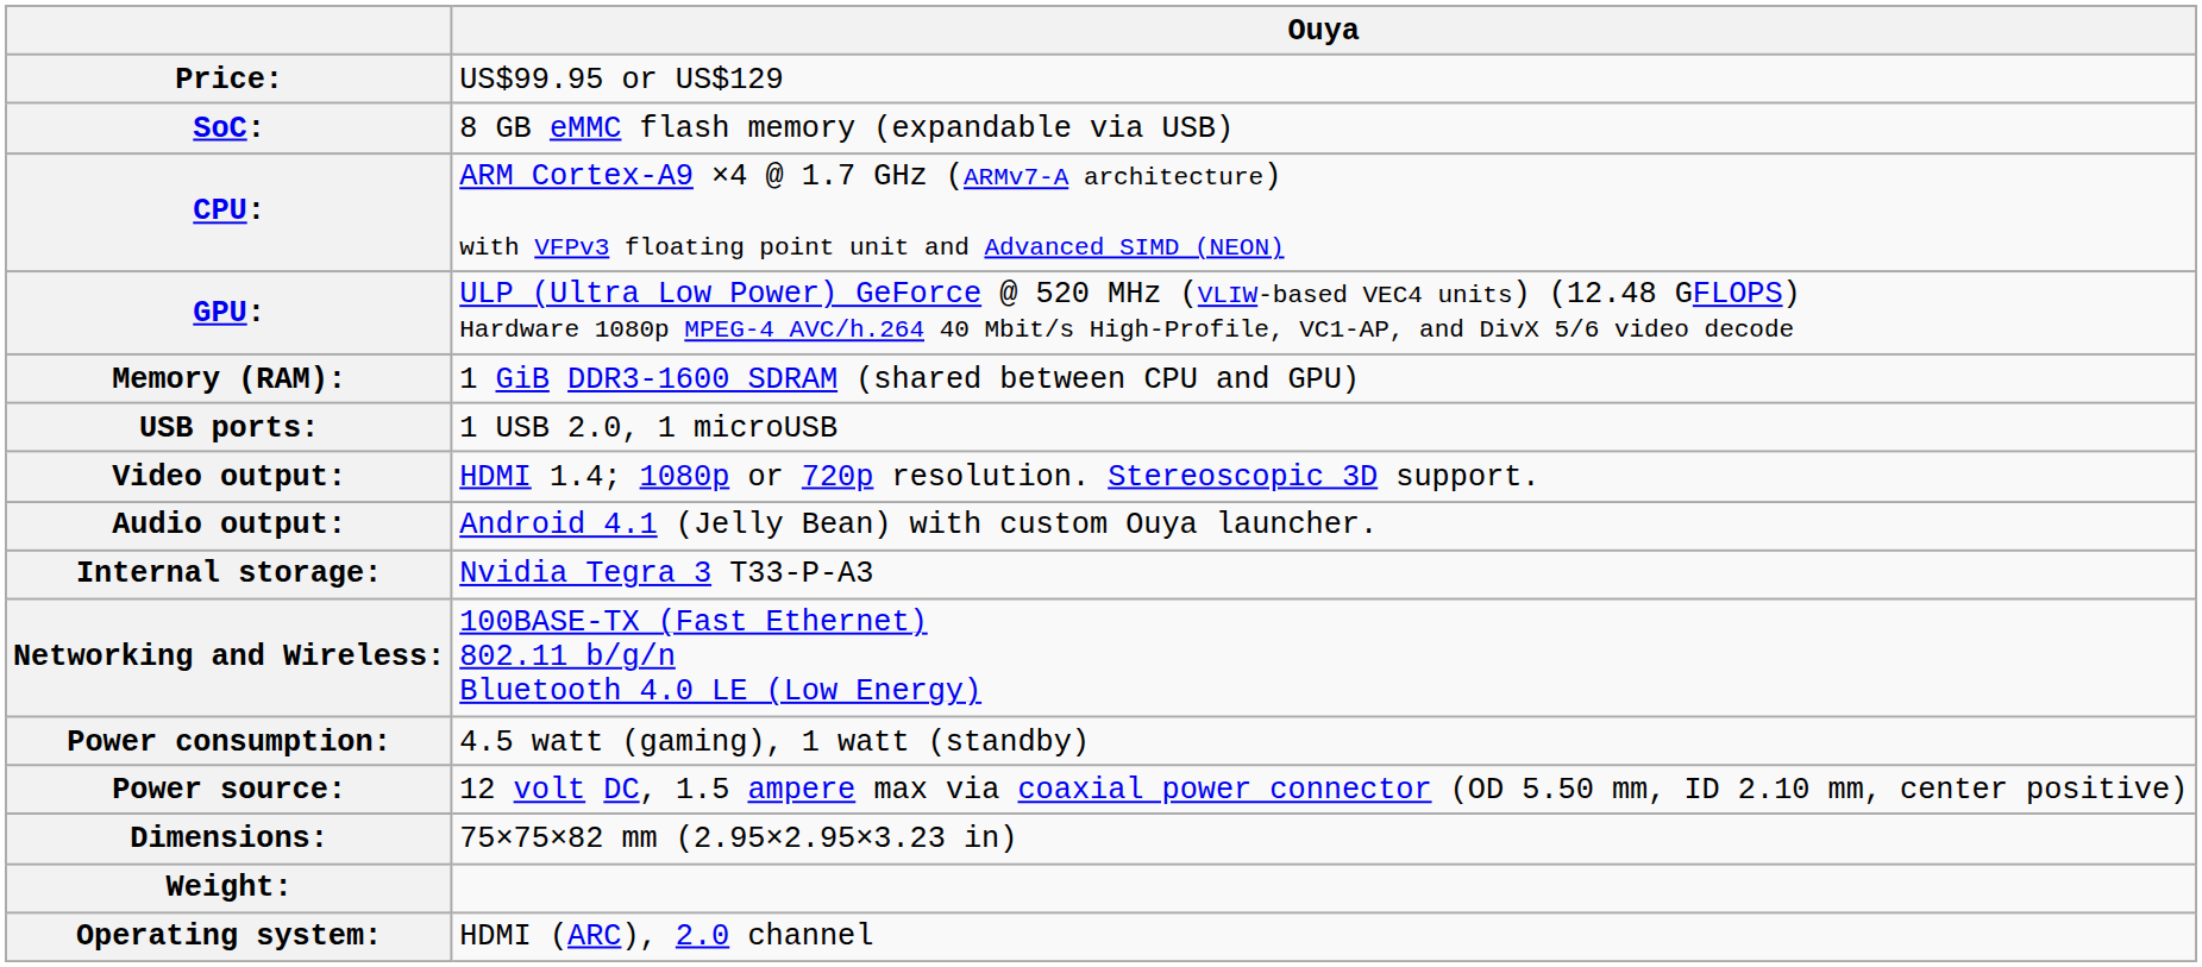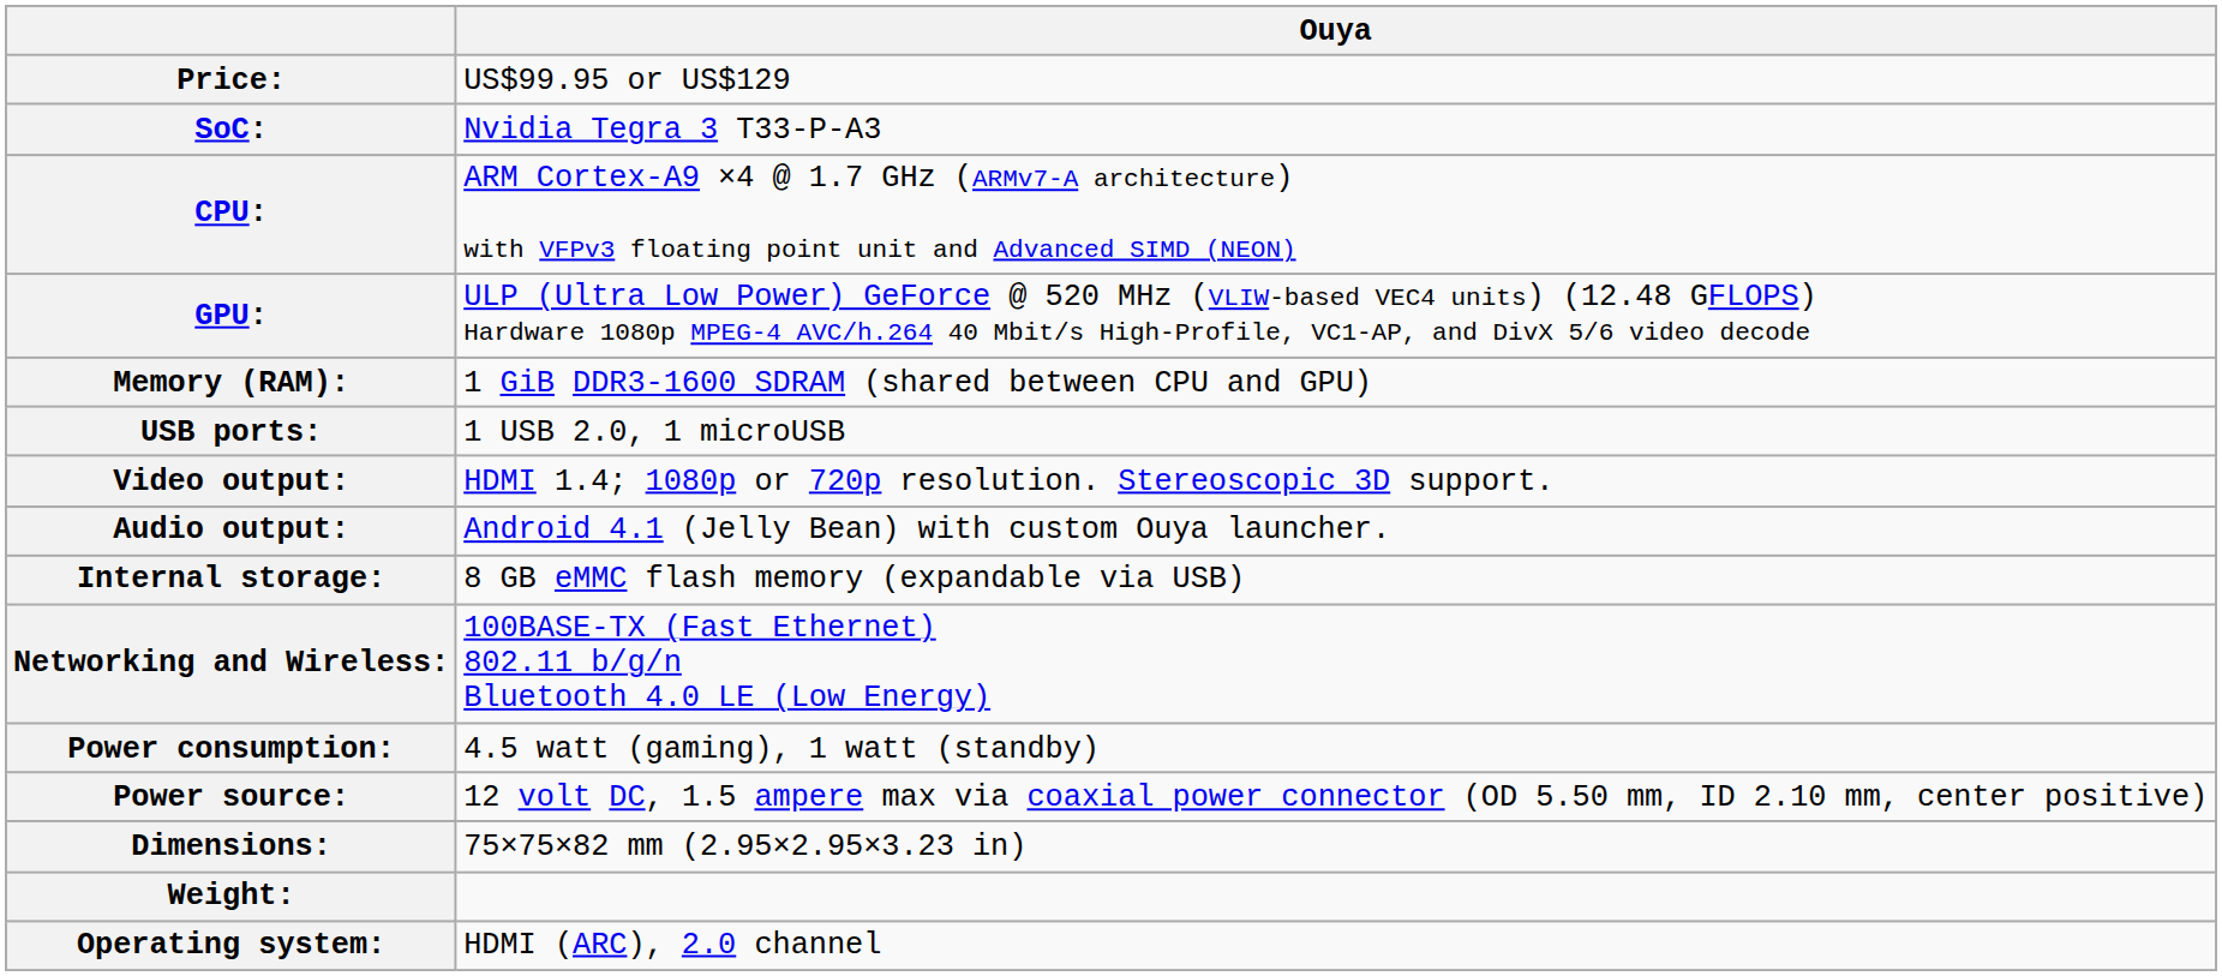 <table class="wikitable">
 <tr>
 <th></th>
 <th>Ouya</th>
 </tr>
 <tr>
 <th>Price:</th>
 <td>US$99.95 or US$129</td>
 </tr>
 <tr>
 <th><a href='#'>SoC</a>:</th>
-<td>8 GB <a href='#'>eMMC</a> flash memory (expandable via USB) </td>
+<td><a href='#'>Nvidia Tegra 3</a> T33-P-A3</td>
 </tr>
 <tr>
 <th><a href='#'>CPU</a>:</th>
 <td><a href='#'>ARM Cortex-A9</a> ×4 @ 1.7 GHz (<small><a href='#'>ARMv7-A</a> architecture</small>)<br><br><small>with <a href='#'>VFPv3</a> floating point unit and <a href='#'>Advanced SIMD (NEON)</a></small></td>
 </tr>
 <tr>
 <th><a href='#'>GPU</a>:</th>
 <td><a href='#'>ULP (Ultra Low Power) GeForce</a> @ 520 MHz (<small><a href='#'>VLIW</a>-based VEC4 units</small>) (12.48 G<a href='#'>FLOPS</a>)<br><small>Hardware 1080p <a href='#'>MPEG-4 AVC/h.264</a> 40 Mbit/s High-Profile, VC1-AP, and DivX 5/6 video decode</small></td>
 </tr>
 <tr>
 <th>Memory (RAM):</th>
 <td>1 <a href='#'>GiB</a> <a href='#'>DDR3-1600 SDRAM</a>  (shared between CPU and GPU)</td>
 </tr>
 <tr>
 <th>USB ports:</th>
 <td>1 USB 2.0, 1 microUSB</td>
 </tr>
 <tr>
 <th>Video output:</th>
 <td><a href='#'>HDMI</a> 1.4; <a href='#'>1080p</a> or <a href='#'>720p</a> resolution. <a href='#'>Stereoscopic 3D</a> support.</td>
 </tr>
 <tr>
 <th>Audio output:</th>
 <td><a href='#'>Android 4.1</a> (Jelly Bean) with custom Ouya launcher.</td>
 </tr>
 <tr>
 <th>Internal storage:</th>
-<td><a href='#'>Nvidia Tegra 3</a> T33-P-A3</td>
+<td>8 GB <a href='#'>eMMC</a> flash memory (expandable via USB) </td>
 </tr>
 <tr>
 <th>Networking and Wireless:</th>
 <td><a href='#'>100BASE-TX (Fast Ethernet)</a><br><a href='#'>802.11 b/g/n</a><br><a href='#'>Bluetooth 4.0 LE (Low Energy)</a></td>
 </tr>
 <tr>
 <th>Power consumption:</th>
 <td>4.5 watt (gaming), 1 watt (standby)</td>
 </tr>
 <tr>
 <th>Power source:</th>
 <td>12 <a href='#'>volt</a> <a href='#'>DC</a>, 1.5 <a href='#'>ampere</a> max via <a href='#'>coaxial power connector</a> (OD 5.50 mm, ID 2.10 mm, center positive)</td>
 </tr>
 <tr>
 <th>Dimensions:</th>
 <td>75×75×82 mm (2.95×2.95×3.23 in)</td>
 </tr>
 <tr>
 <th>Weight:</th>
 <td></td>
 </tr>
 <tr>
 <th>Operating system:</th>
 <td>HDMI (<a href='#'>ARC</a>), <a href='#'>2.0</a> channel</td>
 </tr>
 </table>
